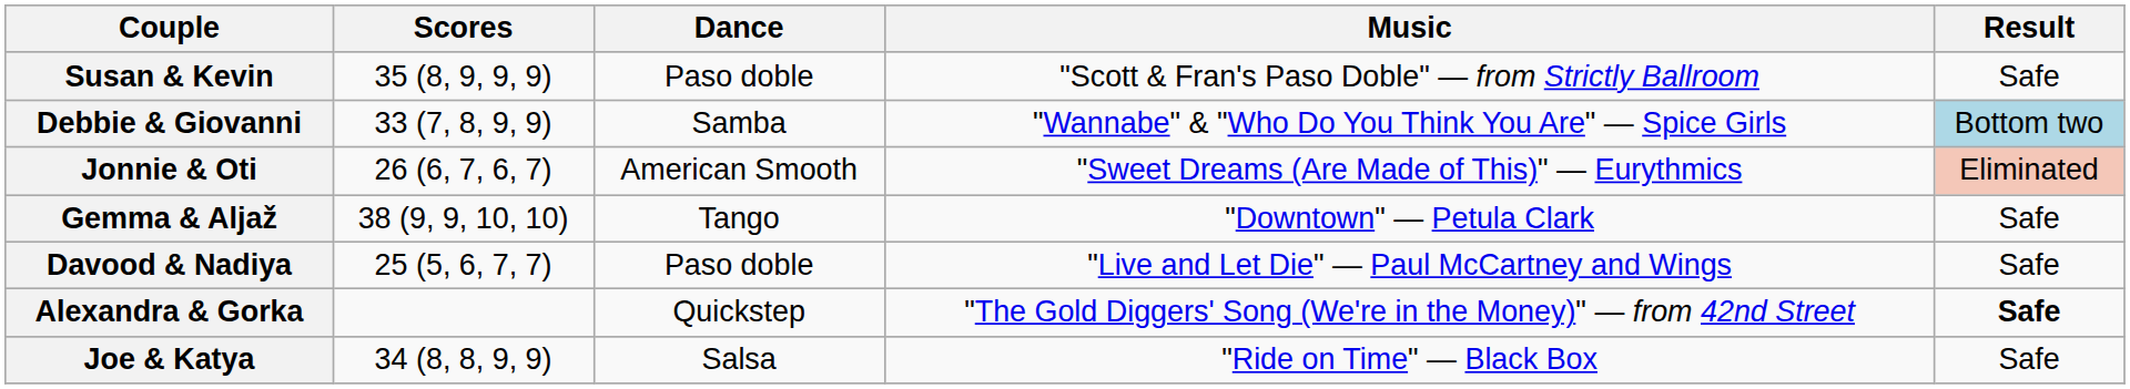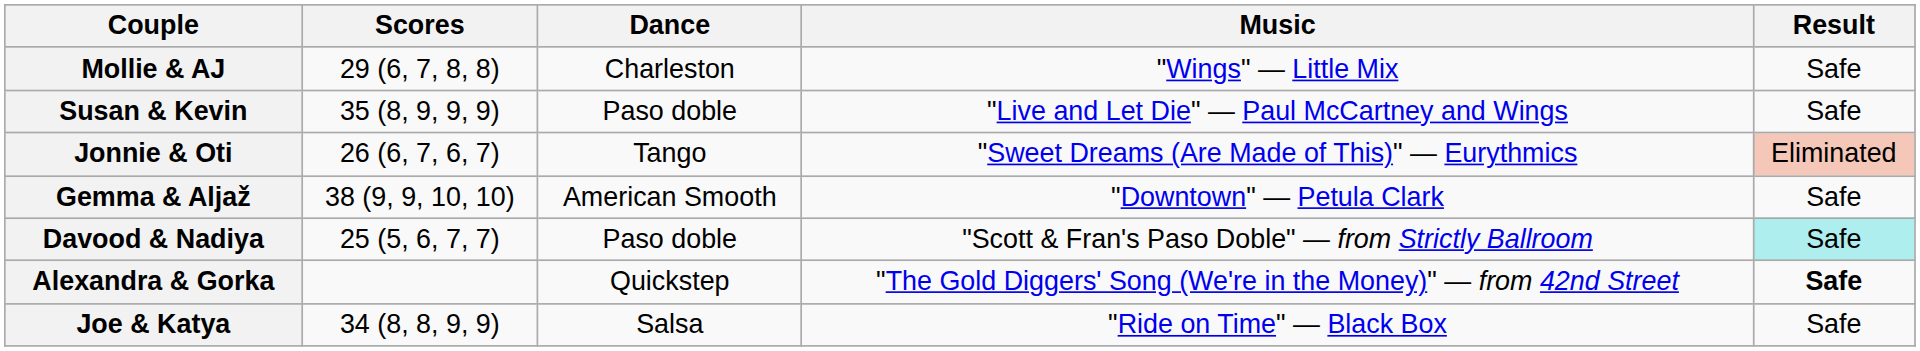 <table class="wikitable sortable" style="text-align:center; width: 90%">
 <tr>
 <th scope="col">Couple</th>
 <th scope="col">Scores</th>
 <th scope="col" class="unsortable">Dance</th>
 <th scope="col" class="unsortable">Music</th>
 <th scope="col" class="unsortable">Result</th>
 </tr>
 <tr>
+<th scope="row">Mollie & AJ</th>
+<td>29 (6, 7, 8, 8)</td>
+<td>Charleston</td>
+<td>"<a href='#'>Wings</a>" — <a href='#'>Little Mix</a></td>
+<td>Safe</td>
+</tr>
+<tr>
 <th scope="row">Susan & Kevin</th>
 <td>35 (8, 9, 9, 9)</td>
 <td>Paso doble</td>
-<td>"Scott & Fran's Paso Doble" — <em>from <a href='#'>Strictly Ballroom</a></em></td>
+<td>"<a href='#'>Live and Let Die</a>" — <a href='#'>Paul McCartney and Wings</a></td>
 <td>Safe</td>
-</tr>
-<tr>
-<th scope="row">Debbie & Giovanni</th>
-<td>33 (7, 8, 9, 9)</td>
-<td>Samba</td>
-<td>"<a href='#'>Wannabe</a>" & "<a href='#'>Who Do You Think You Are</a>" — <a href='#'>Spice Girls</a></td>
-<td bgcolor="lightblue">Bottom two</td>
 </tr>
 <tr>
 <th scope="row">Jonnie & Oti</th>
 <td>26 (6, 7, 6, 7)</td>
-<td>American Smooth</td>
+<td>Tango</td>
 <td>"<a href='#'>Sweet Dreams (Are Made of This)</a>" — <a href='#'>Eurythmics</a></td>
 <td bgcolor="f4c7b8">Eliminated</td>
 </tr>
 <tr>
 <th scope="row">Gemma & Aljaž</th>
 <td>38 (9, 9, 10, 10)</td>
-<td>Tango</td>
+<td>American Smooth</td>
 <td>"<a href='#'>Downtown</a>" — <a href='#'>Petula Clark</a></td>
 <td>Safe</td>
 </tr>
 <tr>
 <th scope="row">Davood & Nadiya</th>
 <td>25 (5, 6, 7, 7)</td>
 <td>Paso doble</td>
-<td>"<a href='#'>Live and Let Die</a>" — <a href='#'>Paul McCartney and Wings</a></td>
-<td>Safe</td>
+<td>"Scott & Fran's Paso Doble" — <em>from <a href='#'>Strictly Ballroom</a></em></td>
+<td style="background: paleturquoise;">Safe</td>
 </tr>
 <tr>
 <th scope="row">Alexandra & Gorka</th>
 <td></td>
 <td>Quickstep</td>
 <td>"<a href='#'>The Gold Diggers' Song (We're in the Money)</a>" — <em>from <a href='#'>42nd Street</a></em></td>
 <td><strong>Safe</strong></td>
 </tr>
 <tr>
 <th scope="row">Joe & Katya</th>
 <td>34 (8, 8, 9, 9)</td>
 <td>Salsa</td>
 <td>"<a href='#'>Ride on Time</a>" — <a href='#'>Black Box</a></td>
 <td>Safe</td>
 </tr>
 </table>
